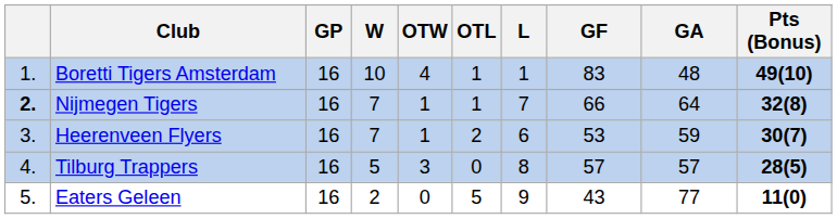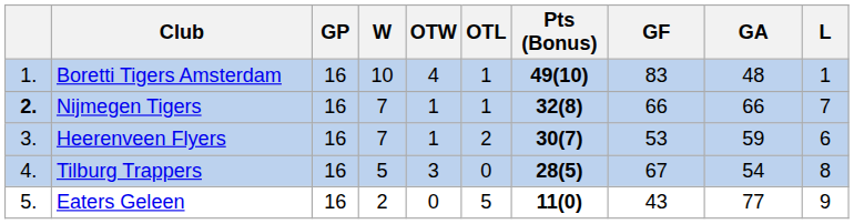 <table class="wikitable">
 <tr>
 <th width="30"></th>
 <th width="200">Club</th>
 <th width="30">GP</th>
 <th width="30">W</th>
 <th width="30">OTW</th>
 <th width="30">OTL</th>
-<th width="30">L</th>
+<th width="70">Pts (Bonus)</th>
 <th width="70">GF</th>
 <th width="70">GA</th>
-<th width="70">Pts (Bonus)</th>
+<th width="30">L</th>
 </tr>
 <tr bgcolor="#BCD2EE" align="center">
 <td>1.</td>
 <td align="left"><a href='#'>Boretti Tigers Amsterdam</a></td>
 <td>16</td>
 <td>10</td>
 <td>4</td>
 <td>1</td>
-<td>1</td>
+<td><strong>49(10)</strong></td>
 <td>83</td>
 <td>48</td>
-<td><strong>49(10)</strong></td>
+<td>1</td>
 </tr>
 <tr bgcolor="#BCD2EE" align="center">
 <td><strong>2.</strong></td>
 <td align="left"><a href='#'>Nijmegen Tigers</a></td>
 <td>16</td>
 <td>7</td>
 <td>1</td>
 <td>1</td>
+<td><strong>32(8)</strong></td>
+<td>66</td>
+<td>66</td>
 <td>7</td>
-<td>66</td>
-<td>64</td>
-<td><strong>32(8)</strong></td>
 </tr>
 <tr bgcolor="#BCD2EE" align="center">
 <td>3.</td>
 <td align="left"><a href='#'>Heerenveen Flyers</a></td>
 <td>16</td>
 <td>7</td>
 <td>1</td>
 <td>2</td>
-<td>6</td>
+<td><strong>30(7)</strong></td>
 <td>53</td>
 <td>59</td>
-<td><strong>30(7)</strong></td>
+<td>6</td>
 </tr>
 <tr bgcolor="#BCD2EE" align="center">
 <td>4.</td>
 <td align="left"><a href='#'>Tilburg Trappers</a></td>
 <td>16</td>
 <td>5</td>
 <td>3</td>
 <td>0</td>
+<td><strong>28(5)</strong></td>
+<td>67</td>
+<td>54</td>
 <td>8</td>
-<td>57</td>
-<td>57</td>
-<td><strong>28(5)</strong></td>
 </tr>
 <tr bgcolor="#FFFFFF" align="center">
 <td>5.</td>
 <td align="left"><a href='#'>Eaters Geleen</a></td>
 <td>16</td>
 <td>2</td>
 <td>0</td>
 <td>5</td>
-<td>9</td>
+<td><strong>11(0)</strong></td>
 <td>43</td>
 <td>77</td>
-<td><strong>11(0)</strong></td>
+<td>9</td>
 </tr>
 </table>
